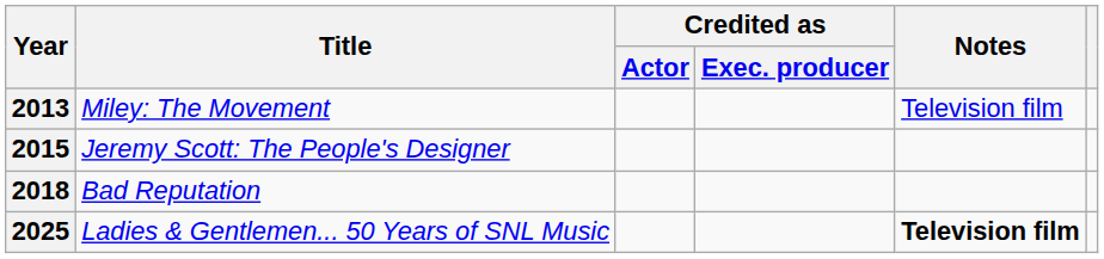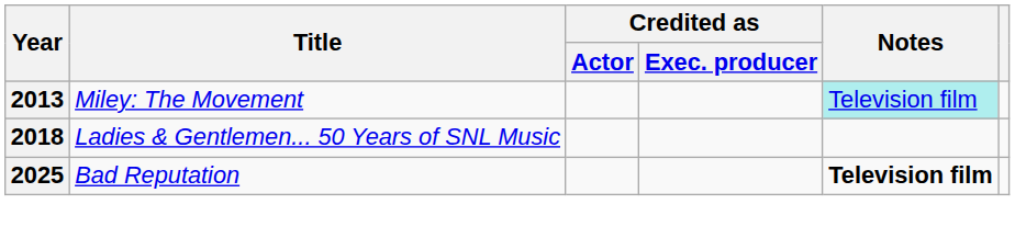 <table class="wikitable plainrowheaders sortable">
 <tr>
 <th rowspan="2" scope="col">Year</th>
 <th rowspan="2" scope="col">Title</th>
 <th colspan="2" scope="col">Credited as</th>
 <th rowspan="2" scope="col">Notes</th>
 <th rowspan="2" scope="col" class="unsortable"></th>
 </tr>
 <tr>
 <th><a href='#'>Actor</a></th>
 <th><a href='#'>Exec. producer</a></th>
 </tr>
 <tr>
 <th scope="row">2013</th>
 <td><em><a href='#'>Miley: The Movement</a></em></td>
 <td></td>
 <td></td>
-<td><a href='#'>Television film</a></td>
-<td style="text-align:center;"></td>
-</tr>
-<tr>
-<th scope="row">2015</th>
-<td><em><a href='#'>Jeremy Scott: The People's Designer</a></em></td>
-<td></td>
-<td></td>
-<td></td>
+<td style="background: paleturquoise;"><a href='#'>Television film</a></td>
 <td style="text-align:center;"></td>
 </tr>
 <tr>
 <th scope="row">2018</th>
-<td><em><a href='#'>Bad Reputation</a></em></td>
+<td><em><a href='#'>Ladies & Gentlemen... 50 Years of SNL Music</a></em></td>
 <td></td>
 <td></td>
 <td></td>
 <td style="text-align:center;"></td>
 </tr>
 <tr>
 <th scope="row">2025</th>
-<td><em><a href='#'>Ladies & Gentlemen... 50 Years of SNL Music</a></em></td>
+<td><em><a href='#'>Bad Reputation</a></em></td>
 <td></td>
 <td></td>
 <td><strong>Television film</strong></td>
 <td style="text-align:center;"></td>
 </tr>
 </table>
